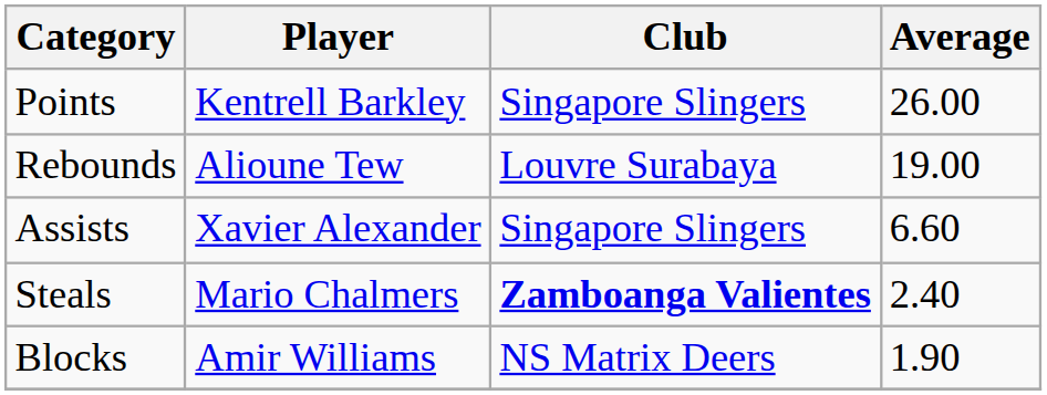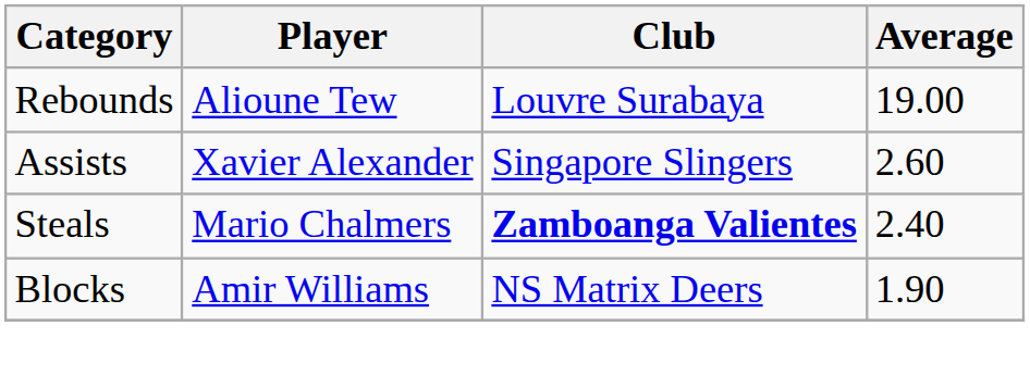 <table class=wikitable>
 <tr>
 <th>Category</th>
 <th>Player</th>
 <th>Club</th>
 <th>Average</th>
-</tr>
-<tr>
-<td>Points</td>
-<td> <a href='#'>Kentrell Barkley</a></td>
-<td> <a href='#'>Singapore Slingers</a></td>
-<td>26.00</td>
 </tr>
 <tr>
 <td>Rebounds</td>
 <td> <a href='#'>Alioune Tew</a></td>
 <td> <a href='#'>Louvre Surabaya</a></td>
 <td>19.00</td>
 </tr>
 <tr>
 <td>Assists</td>
 <td> <a href='#'>Xavier Alexander</a></td>
 <td> <a href='#'>Singapore Slingers</a></td>
-<td>6.60</td>
+<td>2.60</td>
 </tr>
 <tr>
 <td>Steals</td>
 <td> <a href='#'>Mario Chalmers</a></td>
 <td><strong> <a href='#'>Zamboanga Valientes</a></strong></td>
 <td>2.40</td>
 </tr>
 <tr>
 <td>Blocks</td>
 <td> <a href='#'>Amir Williams</a></td>
 <td> <a href='#'>NS Matrix Deers</a></td>
 <td>1.90</td>
 </tr>
 <tr>
 </tr>
 </table>
